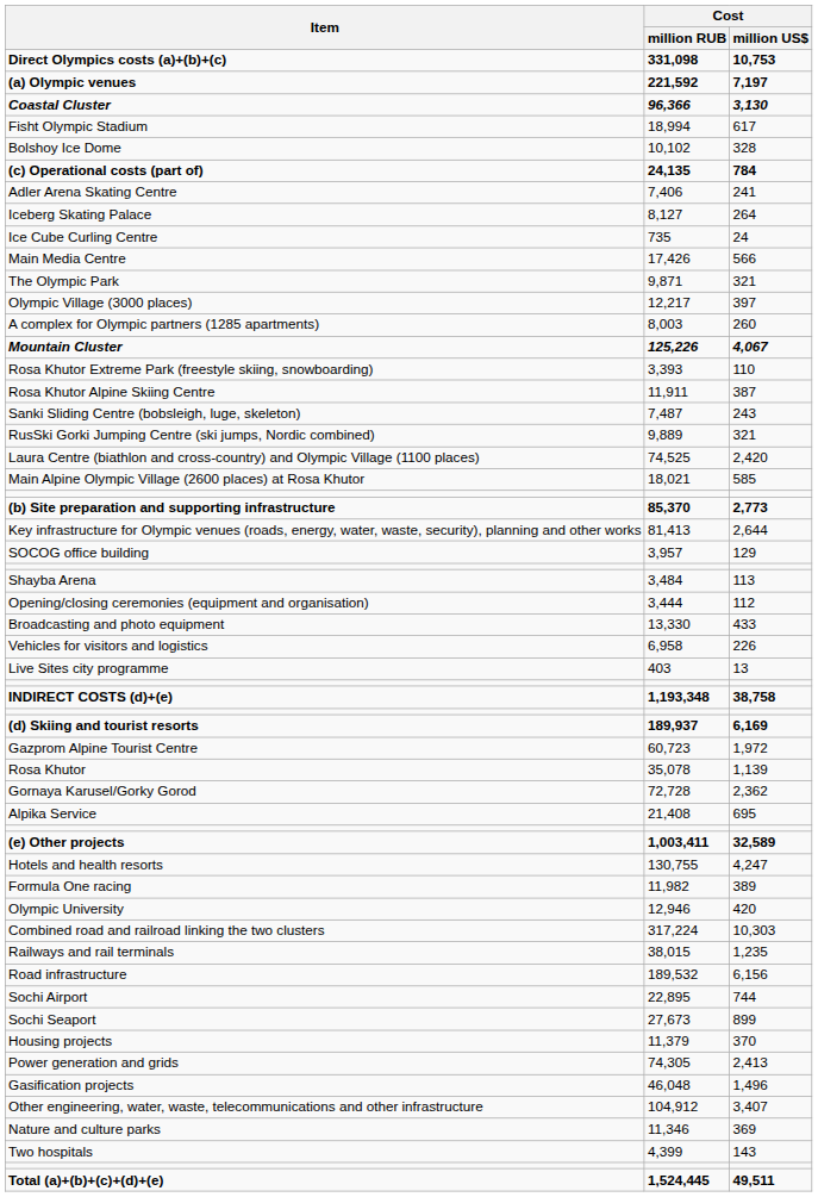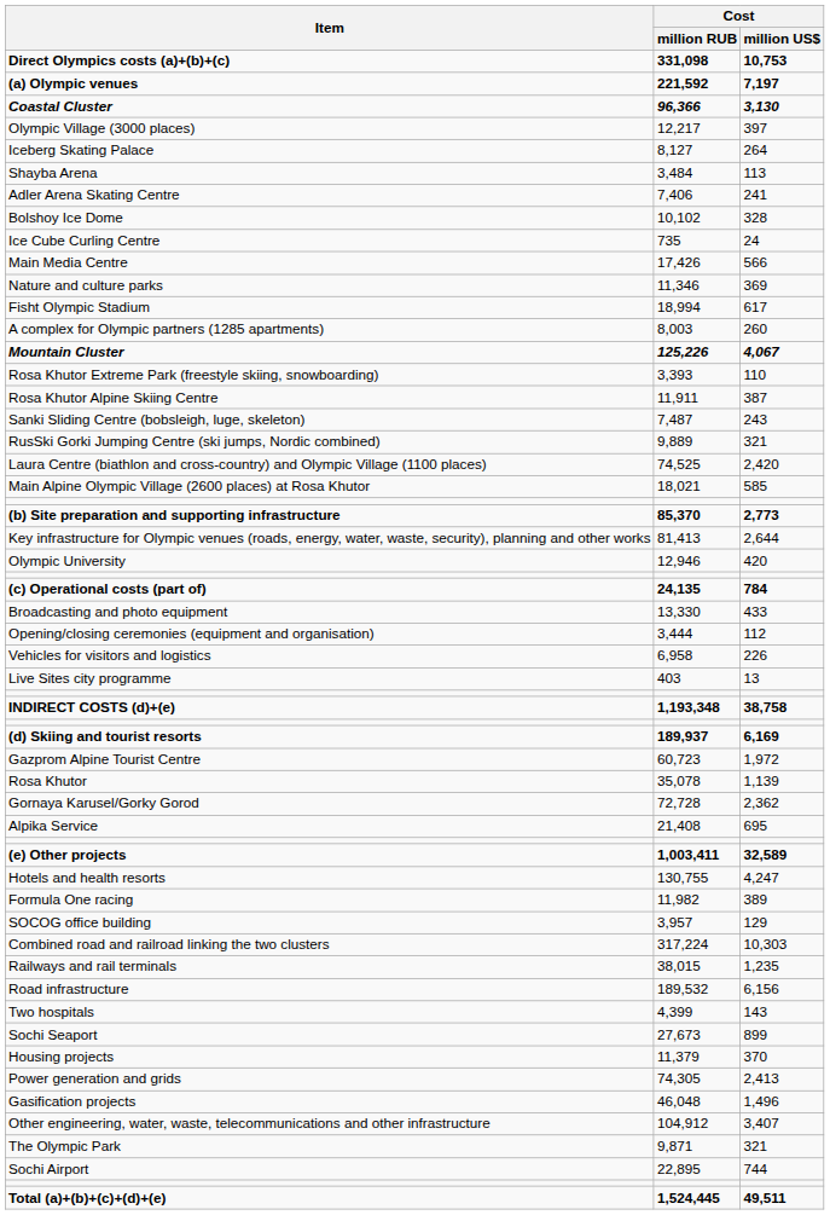 <table class="wikitable mw-collapsible mw-collapsed">
 <tr>
 <th rowspan="2">Item</th>
 <th colspan="2">Cost</th>
 </tr>
 <tr>
 <th>million RUB</th>
 <th>million US$</th>
 </tr>
 <tr>
 <td><strong>Direct Olympics costs (a)+(b)+(c)</strong></td>
 <td><strong>331,098</strong></td>
 <td><strong>10,753</strong></td>
 </tr>
 <tr>
 <td><strong>(a) Olympic venues</strong></td>
 <td><strong>221,592</strong></td>
 <td><strong>7,197</strong></td>
 </tr>
 <tr>
 <td><strong><em>Coastal Cluster</em></strong></td>
 <td><strong><em>96,366</em></strong></td>
 <td><strong><em>3,130</em></strong></td>
 </tr>
 <tr>
-<td>Fisht Olympic Stadium</td>
-<td>18,994</td>
-<td>617</td>
+<td>Olympic Village (3000 places)</td>
+<td>12,217</td>
+<td>397</td>
 </tr>
 <tr>
-<td>Bolshoy Ice Dome</td>
-<td>10,102</td>
-<td>328</td>
+<td>Iceberg Skating Palace</td>
+<td>8,127</td>
+<td>264</td>
 </tr>
 <tr>
-<td><strong>(c) Operational costs (part of)</strong></td>
-<td><strong>24,135</strong></td>
-<td><strong>784</strong></td>
+<td>Shayba Arena</td>
+<td>3,484</td>
+<td>113</td>
 </tr>
 <tr>
 <td>Adler Arena Skating Centre</td>
 <td>7,406</td>
 <td>241</td>
 </tr>
 <tr>
-<td>Iceberg Skating Palace</td>
-<td>8,127</td>
-<td>264</td>
+<td>Bolshoy Ice Dome</td>
+<td>10,102</td>
+<td>328</td>
 </tr>
 <tr>
 <td>Ice Cube Curling Centre</td>
 <td>735</td>
 <td>24</td>
 </tr>
 <tr>
 <td>Main Media Centre</td>
 <td>17,426</td>
 <td>566</td>
 </tr>
 <tr>
-<td>The Olympic Park</td>
-<td>9,871</td>
-<td>321</td>
+<td>Nature and culture parks</td>
+<td>11,346</td>
+<td>369</td>
 </tr>
 <tr>
-<td>Olympic Village (3000 places)</td>
-<td>12,217</td>
-<td>397</td>
+<td>Fisht Olympic Stadium</td>
+<td>18,994</td>
+<td>617</td>
 </tr>
 <tr>
 <td>A complex for Olympic partners (1285 apartments)</td>
 <td>8,003</td>
 <td>260</td>
 </tr>
 <tr>
 <td><strong><em>Mountain Cluster</em></strong></td>
 <td><strong><em>125,226</em></strong></td>
 <td><strong><em>4,067</em></strong></td>
 </tr>
 <tr>
 <td>Rosa Khutor Extreme Park (freestyle skiing, snowboarding)</td>
 <td>3,393</td>
 <td>110</td>
 </tr>
 <tr>
 <td>Rosa Khutor Alpine Skiing Centre</td>
 <td>11,911</td>
 <td>387</td>
 </tr>
 <tr>
 <td>Sanki Sliding Centre (bobsleigh, luge, skeleton)</td>
 <td>7,487</td>
 <td>243</td>
 </tr>
 <tr>
 <td>RusSki Gorki Jumping Centre (ski jumps, Nordic combined)</td>
 <td>9,889</td>
 <td>321</td>
 </tr>
 <tr>
 <td>Laura Centre (biathlon and cross-country) and Olympic Village (1100 places)</td>
 <td>74,525</td>
 <td>2,420</td>
 </tr>
 <tr>
 <td>Main Alpine Olympic Village (2600 places) at Rosa Khutor</td>
 <td>18,021</td>
 <td>585</td>
 </tr>
 <tr>
 <td></td>
 <td></td>
 <td></td>
 </tr>
 <tr>
 <td><strong>(b) Site preparation and supporting infrastructure</strong></td>
 <td><strong>85,370</strong></td>
 <td><strong>2,773</strong></td>
 </tr>
 <tr>
 <td>Key infrastructure for Olympic venues (roads, energy, water, waste, security), planning and other works</td>
 <td>81,413</td>
 <td>2,644</td>
 </tr>
 <tr>
-<td>SOCOG office building</td>
-<td>3,957</td>
-<td>129</td>
+<td>Olympic University</td>
+<td>12,946</td>
+<td>420</td>
 </tr>
 <tr>
 <td></td>
 <td></td>
 <td></td>
 </tr>
 <tr>
-<td>Shayba Arena</td>
-<td>3,484</td>
-<td>113</td>
+<td><strong>(c) Operational costs (part of)</strong></td>
+<td><strong>24,135</strong></td>
+<td><strong>784</strong></td>
+</tr>
+<tr>
+<td>Broadcasting and photo equipment</td>
+<td>13,330</td>
+<td>433</td>
 </tr>
 <tr>
 <td>Opening/closing ceremonies (equipment and organisation)</td>
 <td>3,444</td>
 <td>112</td>
-</tr>
-<tr>
-<td>Broadcasting and photo equipment</td>
-<td>13,330</td>
-<td>433</td>
 </tr>
 <tr>
 <td>Vehicles for visitors and logistics</td>
 <td>6,958</td>
 <td>226</td>
 </tr>
 <tr>
 <td>Live Sites city programme</td>
 <td>403</td>
 <td>13</td>
 </tr>
 <tr>
 <td></td>
 <td></td>
 <td></td>
 </tr>
 <tr>
 <td><strong>INDIRECT COSTS (d)+(e)</strong></td>
 <td><strong>1,193,348</strong></td>
 <td><strong>38,758</strong></td>
 </tr>
 <tr>
 <td></td>
 <td></td>
 <td></td>
 </tr>
 <tr>
 <td><strong>(d) Skiing and tourist resorts</strong></td>
 <td><strong>189,937</strong></td>
 <td><strong>6,169</strong></td>
 </tr>
 <tr>
 <td>Gazprom Alpine Tourist Centre</td>
 <td>60,723</td>
 <td>1,972</td>
 </tr>
 <tr>
 <td>Rosa Khutor</td>
 <td>35,078</td>
 <td>1,139</td>
 </tr>
 <tr>
 <td>Gornaya Karusel/Gorky Gorod</td>
 <td>72,728</td>
 <td>2,362</td>
 </tr>
 <tr>
 <td>Alpika Service</td>
 <td>21,408</td>
 <td>695</td>
 </tr>
 <tr>
 <td></td>
 <td></td>
 <td></td>
 </tr>
 <tr>
 <td><strong>(e) Other projects</strong></td>
 <td><strong>1,003,411</strong></td>
 <td><strong>32,589</strong></td>
 </tr>
 <tr>
 <td>Hotels and health resorts</td>
 <td>130,755</td>
 <td>4,247</td>
 </tr>
 <tr>
 <td>Formula One racing</td>
 <td>11,982</td>
 <td>389</td>
 </tr>
 <tr>
-<td>Olympic University</td>
-<td>12,946</td>
-<td>420</td>
+<td>SOCOG office building</td>
+<td>3,957</td>
+<td>129</td>
 </tr>
 <tr>
 <td>Combined road and railroad linking the two clusters</td>
 <td>317,224</td>
 <td>10,303</td>
 </tr>
 <tr>
 <td>Railways and rail terminals</td>
 <td>38,015</td>
 <td>1,235</td>
 </tr>
 <tr>
 <td>Road infrastructure</td>
 <td>189,532</td>
 <td>6,156</td>
 </tr>
 <tr>
-<td>Sochi Airport</td>
-<td>22,895</td>
-<td>744</td>
+<td>Two hospitals</td>
+<td>4,399</td>
+<td>143</td>
 </tr>
 <tr>
 <td>Sochi Seaport</td>
 <td>27,673</td>
 <td>899</td>
 </tr>
 <tr>
 <td>Housing projects</td>
 <td>11,379</td>
 <td>370</td>
 </tr>
 <tr>
 <td>Power generation and grids</td>
 <td>74,305</td>
 <td>2,413</td>
 </tr>
 <tr>
 <td>Gasification projects</td>
 <td>46,048</td>
 <td>1,496</td>
 </tr>
 <tr>
 <td>Other engineering, water, waste, telecommunications and other infrastructure</td>
 <td>104,912</td>
 <td>3,407</td>
 </tr>
 <tr>
-<td>Nature and culture parks</td>
-<td>11,346</td>
-<td>369</td>
+<td>The Olympic Park</td>
+<td>9,871</td>
+<td>321</td>
 </tr>
 <tr>
-<td>Two hospitals</td>
-<td>4,399</td>
-<td>143</td>
+<td>Sochi Airport</td>
+<td>22,895</td>
+<td>744</td>
 </tr>
 <tr>
 <td></td>
 <td></td>
 <td></td>
 </tr>
 <tr>
 <td><strong>Total (a)+(b)+(c)+(d)+(e)</strong></td>
 <td><strong>1,524,445</strong></td>
 <td><strong>49,511</strong></td>
 </tr>
 </table>
